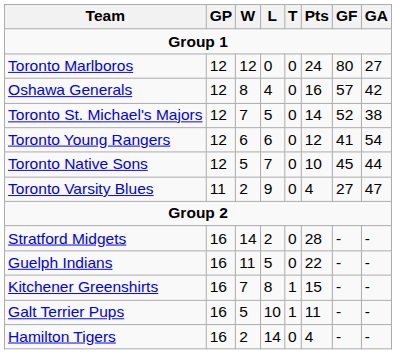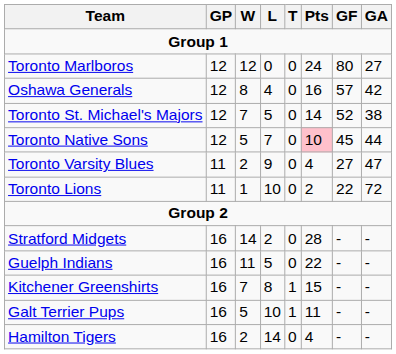 <table class="wikitable">
 <tr>
 <th>Team</th>
 <th>GP</th>
 <th>W</th>
 <th>L</th>
 <th>T</th>
 <th>Pts</th>
 <th>GF</th>
 <th>GA</th>
 </tr>
 <tr>
 <td colspan="8" align="center"><strong>Group 1</strong></td>
 </tr>
 <tr>
 <td><a href='#'>Toronto Marlboros</a></td>
 <td>12</td>
 <td>12</td>
 <td>0</td>
 <td>0</td>
 <td>24</td>
 <td>80</td>
 <td>27</td>
 </tr>
 <tr>
 <td><a href='#'>Oshawa Generals</a></td>
 <td>12</td>
 <td>8</td>
 <td>4</td>
 <td>0</td>
 <td>16</td>
 <td>57</td>
 <td>42</td>
 </tr>
 <tr>
 <td><a href='#'>Toronto St. Michael's Majors</a></td>
 <td>12</td>
 <td>7</td>
 <td>5</td>
 <td>0</td>
 <td>14</td>
 <td>52</td>
 <td>38</td>
 </tr>
 <tr>
-<td><a href='#'>Toronto Young Rangers</a></td>
-<td>12</td>
-<td>6</td>
-<td>6</td>
-<td>0</td>
-<td>12</td>
-<td>41</td>
-<td>54</td>
-</tr>
-<tr>
 <td><a href='#'>Toronto Native Sons</a></td>
 <td>12</td>
 <td>5</td>
 <td>7</td>
 <td>0</td>
-<td>10</td>
+<td style="background: pink;">10</td>
 <td>45</td>
 <td>44</td>
 </tr>
 <tr>
 <td><a href='#'>Toronto Varsity Blues</a></td>
 <td>11</td>
 <td>2</td>
 <td>9</td>
 <td>0</td>
 <td>4</td>
 <td>27</td>
 <td>47</td>
+</tr>
+<tr>
+<td><a href='#'>Toronto Lions</a></td>
+<td>11</td>
+<td>1</td>
+<td>10</td>
+<td>0</td>
+<td>2</td>
+<td>22</td>
+<td>72</td>
 </tr>
 <tr>
 <td colspan="8" align="center"><strong>Group 2</strong></td>
 </tr>
 <tr>
 <td><a href='#'>Stratford Midgets</a></td>
 <td>16</td>
 <td>14</td>
 <td>2</td>
 <td>0</td>
 <td>28</td>
 <td>-</td>
 <td>-</td>
 </tr>
 <tr>
 <td><a href='#'>Guelph Indians</a></td>
 <td>16</td>
 <td>11</td>
 <td>5</td>
 <td>0</td>
 <td>22</td>
 <td>-</td>
 <td>-</td>
 </tr>
 <tr>
 <td><a href='#'>Kitchener Greenshirts</a></td>
 <td>16</td>
 <td>7</td>
 <td>8</td>
 <td>1</td>
 <td>15</td>
 <td>-</td>
 <td>-</td>
 </tr>
 <tr>
 <td><a href='#'>Galt Terrier Pups</a></td>
 <td>16</td>
 <td>5</td>
 <td>10</td>
 <td>1</td>
 <td>11</td>
 <td>-</td>
 <td>-</td>
 </tr>
 <tr>
 <td><a href='#'>Hamilton Tigers</a></td>
 <td>16</td>
 <td>2</td>
 <td>14</td>
 <td>0</td>
 <td>4</td>
 <td>-</td>
 <td>-</td>
 </tr>
 </table>
